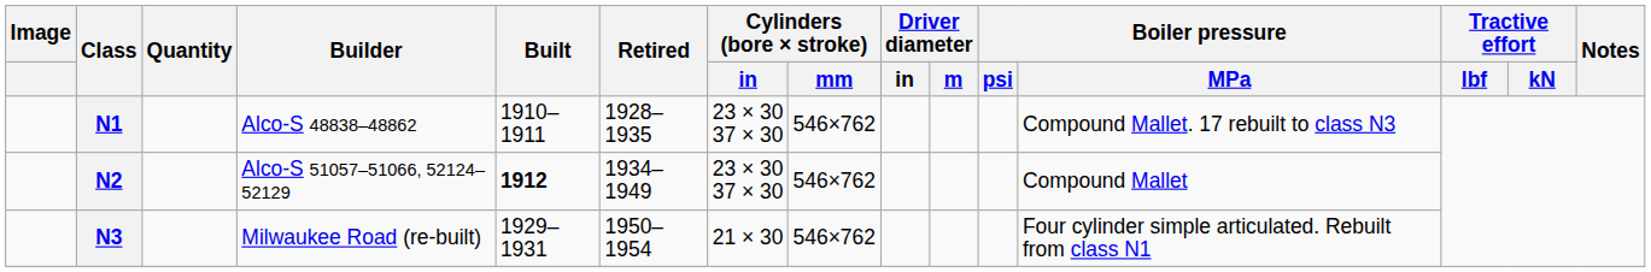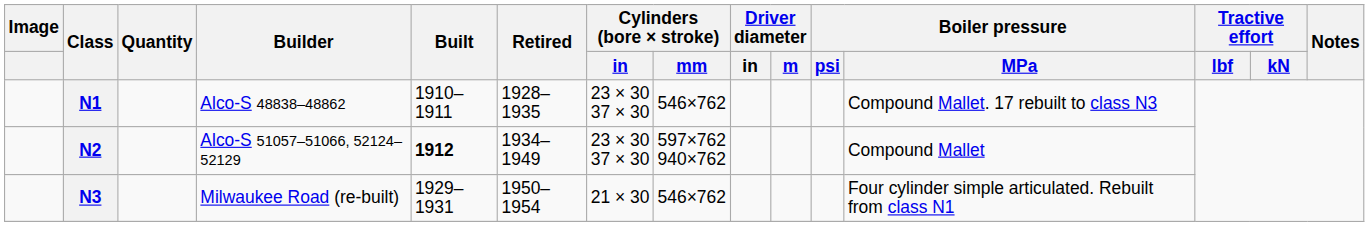 <table class="wikitable sortable">
 <tr>
 <th>Image</th>
 <th rowspan="2">Class</th>
 <th rowspan="2">Quantity</th>
 <th rowspan="2">Builder</th>
 <th rowspan="2">Built</th>
 <th rowspan="2">Retired</th>
 <th colspan="2">Cylinders<br>(bore × stroke)</th>
 <th colspan="2"><a href='#'>Driver</a><br>diameter</th>
 <th colspan="2">Boiler pressure</th>
 <th colspan="2"><a href='#'>Tractive effort</a></th>
 <th rowspan="2">Notes</th>
 </tr>
 <tr>
 <th></th>
 <th><a href='#'>in</a></th>
 <th><a href='#'>mm</a></th>
 <th>in</th>
 <th><a href='#'>m</a></th>
 <th><a href='#'>psi</a></th>
 <th><a href='#'>MPa</a></th>
 <th><a href='#'>lbf</a></th>
 <th><a href='#'>kN</a></th>
 </tr>
 <tr>
 <td></td>
 <th><a href='#'>N1</a></th>
 <td></td>
 <td><a href='#'>Alco-S</a> <small>48838–48862</small></td>
 <td>1910–1911</td>
 <td>1928–1935</td>
 <td>23 × 30<br>37 × 30</td>
 <td>546×762</td>
 <td></td>
 <td></td>
 <td></td>
 <td>Compound <a href='#'>Mallet</a>. 17 rebuilt to <a href='#'>class N3</a></td>
 </tr>
 <tr>
 <td></td>
 <th><a href='#'>N2</a></th>
 <td></td>
 <td><a href='#'>Alco-S</a> <small>51057–51066, 52124–52129</small></td>
 <td><strong>1912</strong></td>
 <td>1934–1949</td>
 <td>23 × 30<br>37 × 30</td>
-<td>546×762</td>
+<td>597×762<br>940×762</td>
 <td></td>
 <td></td>
 <td></td>
 <td>Compound <a href='#'>Mallet</a></td>
 </tr>
 <tr>
 <td></td>
 <th><a href='#'>N3</a></th>
 <td></td>
 <td><a href='#'>Milwaukee Road</a> (re-built)</td>
 <td>1929–1931</td>
 <td>1950–1954</td>
 <td>21 × 30</td>
 <td>546×762</td>
 <td></td>
 <td></td>
 <td></td>
 <td>Four cylinder simple articulated. Rebuilt from <a href='#'>class N1</a></td>
 </tr>
 <tr>
 </tr>
 </table>
